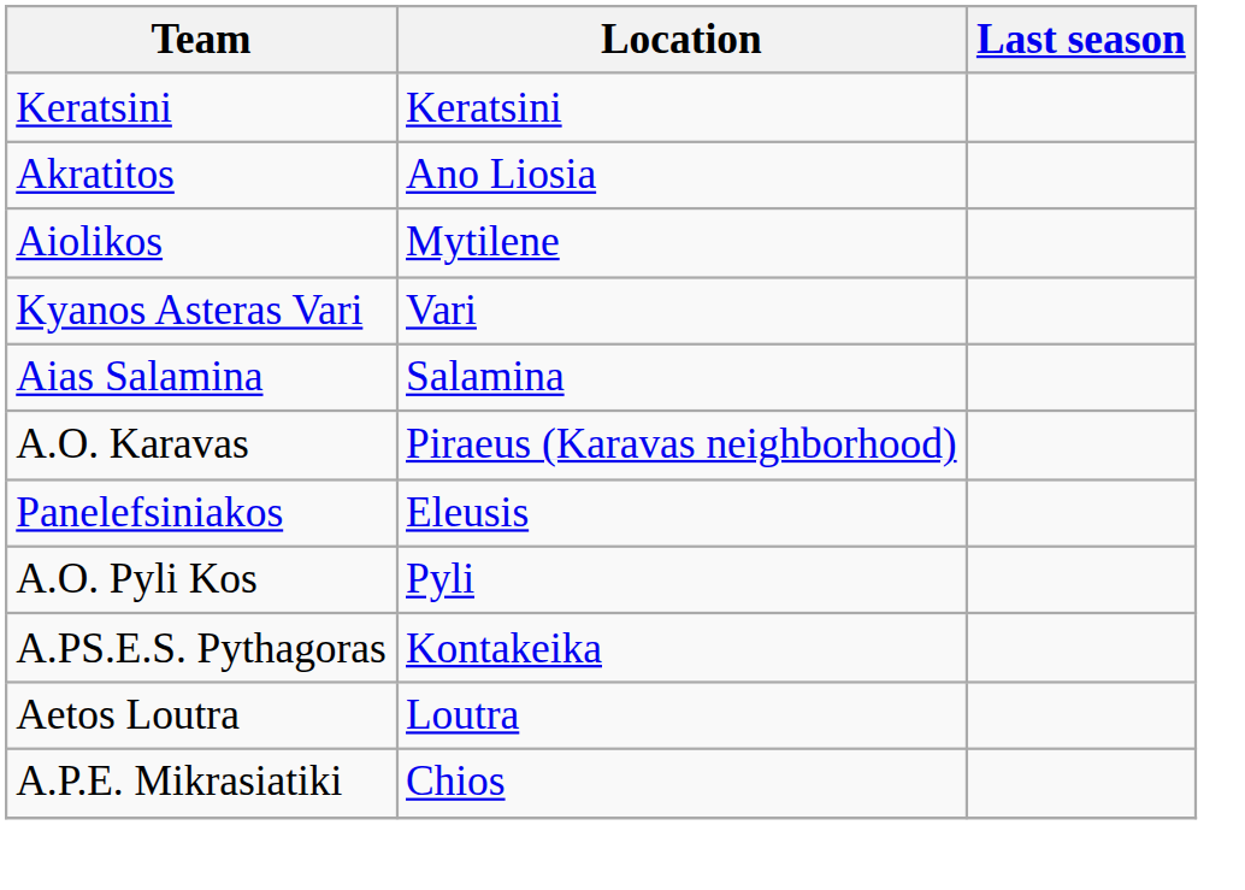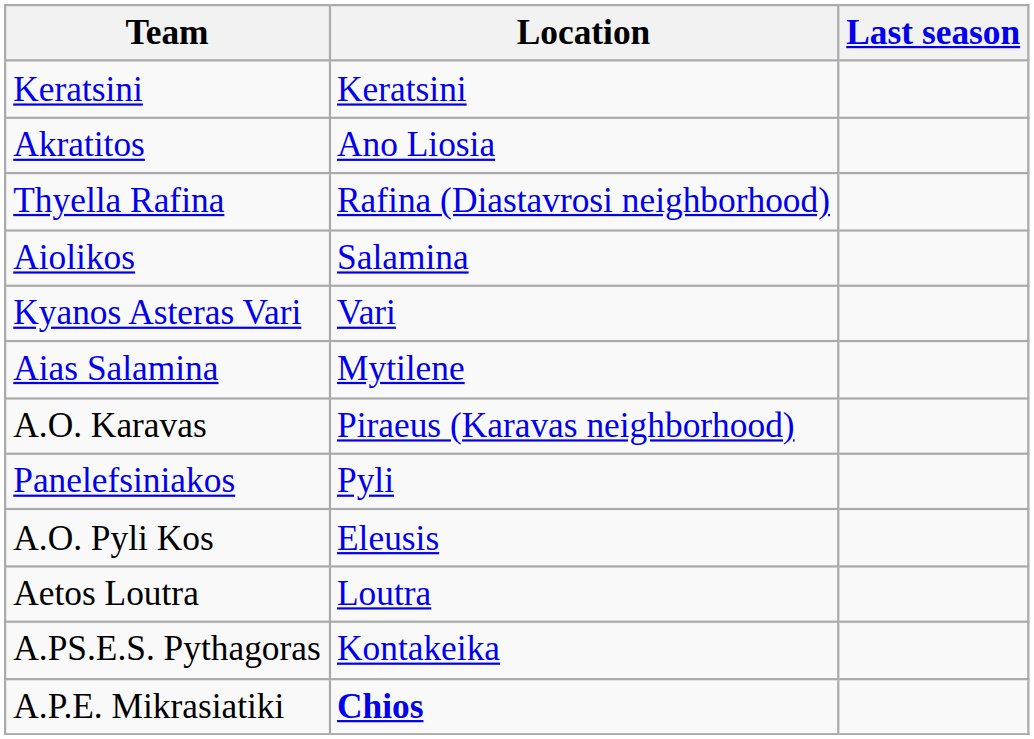 <table class="wikitable sortable">
 <tr>
 <th>Team</th>
 <th>Location</th>
 <th><a href='#'>Last season</a></th>
 </tr>
 <tr>
 <td><a href='#'>Keratsini</a></td>
 <td><a href='#'>Keratsini</a></td>
 <td></td>
 </tr>
 <tr>
 <td><a href='#'>Akratitos</a></td>
 <td><a href='#'>Ano Liosia</a></td>
 <td></td>
 </tr>
 <tr>
+<td><a href='#'>Thyella Rafina</a></td>
+<td><a href='#'>Rafina (Diastavrosi neighborhood)</a></td>
+<td></td>
+</tr>
+<tr>
 <td><a href='#'>Aiolikos</a></td>
-<td><a href='#'>Mytilene</a></td>
+<td><a href='#'>Salamina</a></td>
 <td></td>
 </tr>
 <tr>
 <td><a href='#'>Kyanos Asteras Vari</a></td>
 <td><a href='#'>Vari</a></td>
 <td></td>
 </tr>
 <tr>
 <td><a href='#'>Aias Salamina</a></td>
-<td><a href='#'>Salamina</a></td>
+<td><a href='#'>Mytilene</a></td>
 <td></td>
 </tr>
 <tr>
 <td>A.O. Karavas</td>
 <td><a href='#'>Piraeus (Karavas neighborhood)</a></td>
 <td></td>
 </tr>
 <tr>
 <td><a href='#'>Panelefsiniakos</a></td>
+<td><a href='#'>Pyli</a></td>
+<td></td>
+</tr>
+<tr>
+<td>A.O. Pyli Kos</td>
 <td><a href='#'>Eleusis</a></td>
 <td></td>
 </tr>
 <tr>
-<td>A.O. Pyli Kos</td>
-<td><a href='#'>Pyli</a></td>
+<td>Aetos Loutra</td>
+<td><a href='#'>Loutra</a></td>
 <td></td>
 </tr>
 <tr>
 <td>A.PS.E.S. Pythagoras</td>
 <td><a href='#'>Kontakeika</a></td>
 <td></td>
 </tr>
 <tr>
-<td>Aetos Loutra</td>
-<td><a href='#'>Loutra</a></td>
-<td></td>
-</tr>
-<tr>
 <td>A.P.E. Mikrasiatiki</td>
-<td><a href='#'>Chios</a></td>
+<td><strong><a href='#'>Chios</a></strong></td>
 <td></td>
 </tr>
 <tr>
 </tr>
 </table>
